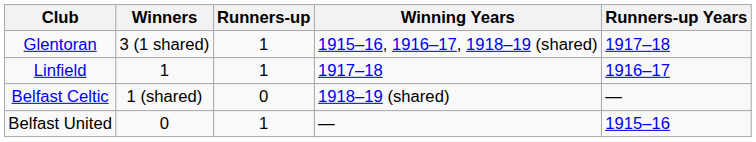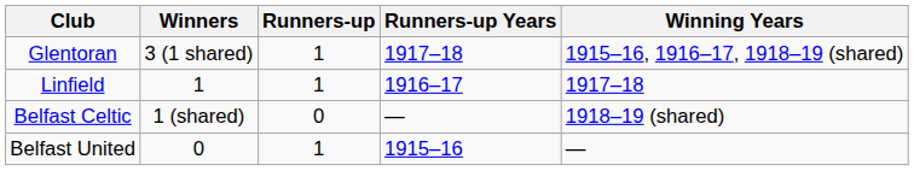 <table class="wikitable" style="text-align:center">
 <tr>
 <th>Club</th>
 <th>Winners</th>
 <th>Runners-up</th>
+<th>Runners-up Years</th>
 <th>Winning Years</th>
-<th>Runners-up Years</th>
 </tr>
 <tr>
 <td><a href='#'>Glentoran</a></td>
 <td>3 (1 shared)</td>
 <td>1</td>
+<td align=left><a href='#'>1917–18</a></td>
 <td align=left><a href='#'>1915–16</a>, <a href='#'>1916–17</a>, <a href='#'>1918–19</a> (shared)</td>
-<td align=left><a href='#'>1917–18</a></td>
 </tr>
 <tr>
 <td><a href='#'>Linfield</a></td>
 <td>1</td>
 <td>1</td>
+<td align=left><a href='#'>1916–17</a></td>
 <td align=left><a href='#'>1917–18</a></td>
-<td align=left><a href='#'>1916–17</a></td>
 </tr>
 <tr>
 <td><a href='#'>Belfast Celtic</a></td>
 <td>1 (shared)</td>
 <td>0</td>
+<td align=left>—</td>
 <td align=left><a href='#'>1918–19</a> (shared)</td>
-<td align=left>—</td>
 </tr>
 <tr>
 <td>Belfast United</td>
 <td>0</td>
 <td>1</td>
+<td align=left><a href='#'>1915–16</a></td>
 <td align=left>—</td>
-<td align=left><a href='#'>1915–16</a></td>
 </tr>
 </table>
